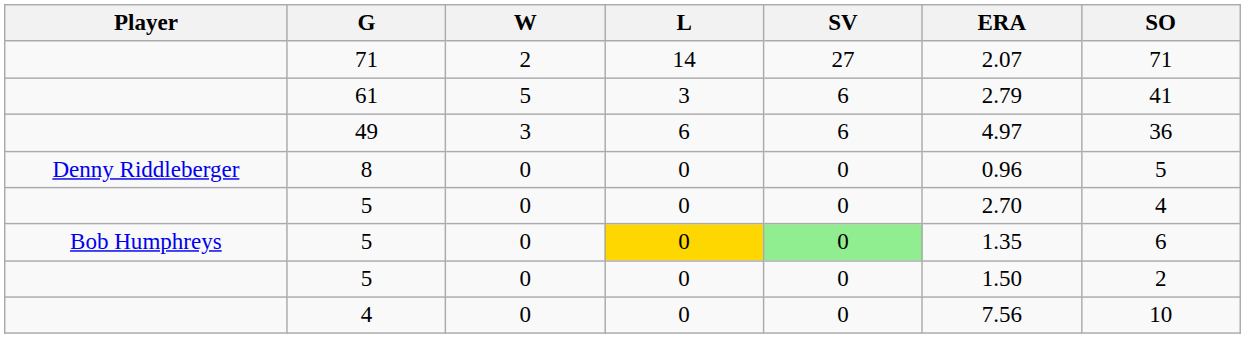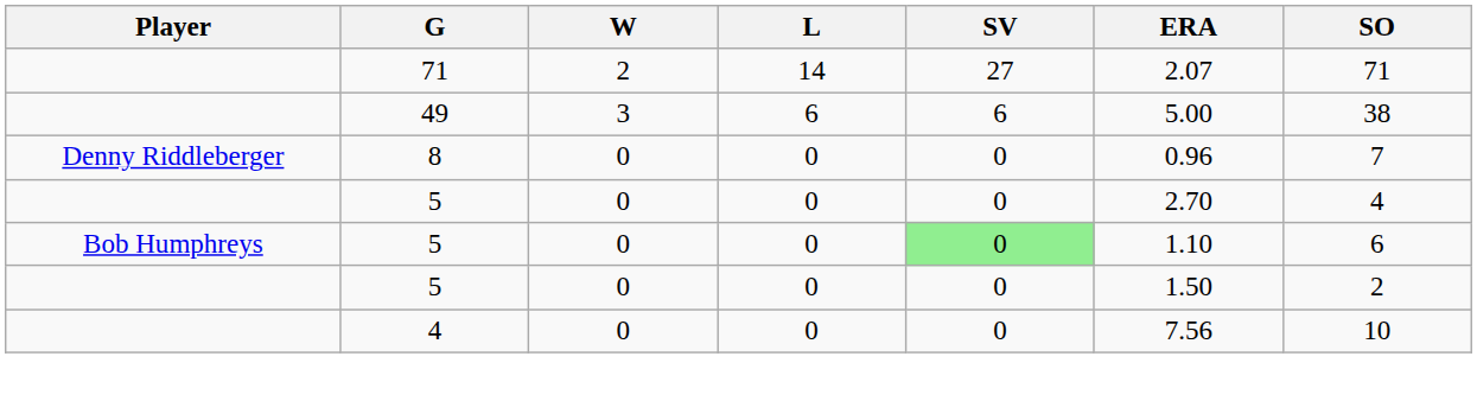 <table class="wikitable sortable">
 <tr>
 <th bgcolor="#DDDDFF" width="16%">Player</th>
 <th bgcolor="#DDDDFF" width="9%">G</th>
 <th bgcolor="#DDDDFF" width="9%">W</th>
 <th bgcolor="#DDDDFF" width="9%">L</th>
 <th bgcolor="#DDDDFF" width="9%">SV</th>
 <th bgcolor="#DDDDFF" width="9%">ERA</th>
 <th bgcolor="#DDDDFF" width="9%">SO</th>
 </tr>
 <tr align="center">
 <td></td>
 <td>71</td>
 <td>2</td>
 <td>14</td>
 <td>27</td>
 <td>2.07</td>
 <td>71</td>
 </tr>
 <tr align="center">
 <td></td>
-<td>61</td>
-<td>5</td>
-<td>3</td>
-<td>6</td>
-<td>2.79</td>
-<td>41</td>
-</tr>
-<tr align="center">
-<td></td>
 <td>49</td>
 <td>3</td>
 <td>6</td>
 <td>6</td>
-<td>4.97</td>
-<td>36</td>
+<td>5.00</td>
+<td>38</td>
 </tr>
 <tr align="center">
 <td><a href='#'>Denny Riddleberger</a></td>
 <td>8</td>
 <td>0</td>
 <td>0</td>
 <td>0</td>
 <td>0.96</td>
-<td>5</td>
+<td>7</td>
 </tr>
 <tr align=center>
 <td></td>
 <td>5</td>
 <td>0</td>
 <td>0</td>
 <td>0</td>
 <td>2.70</td>
 <td>4</td>
 </tr>
 <tr align="center">
 <td><a href='#'>Bob Humphreys</a></td>
 <td>5</td>
 <td>0</td>
-<td style="background: gold;">0</td>
+<td>0</td>
 <td style="background: lightgreen;">0</td>
-<td>1.35</td>
+<td>1.10</td>
 <td>6</td>
 </tr>
 <tr align=center>
 <td></td>
 <td>5</td>
 <td>0</td>
 <td>0</td>
 <td>0</td>
 <td>1.50</td>
 <td>2</td>
 </tr>
 <tr align="center">
 <td></td>
 <td>4</td>
 <td>0</td>
 <td>0</td>
 <td>0</td>
 <td>7.56</td>
 <td>10</td>
 </tr>
 </table>
